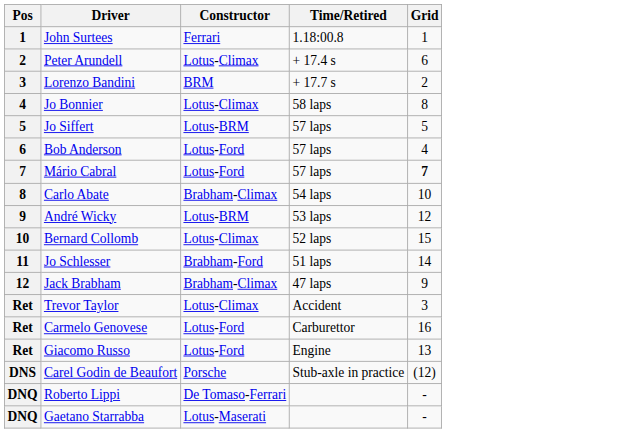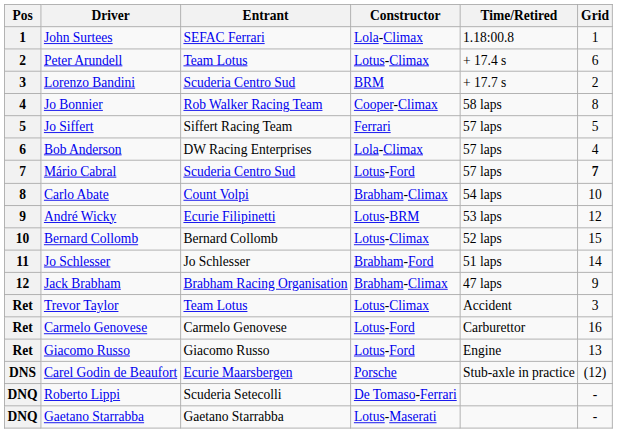 <table class="wikitable" style="font-size: 95%;">
 <tr>
 <th>Pos</th>
 <th>Driver</th>
+<th>Entrant</th>
 <th>Constructor</th>
 <th>Time/Retired</th>
 <th>Grid</th>
 </tr>
 <tr>
 <th>1</th>
 <td> <a href='#'>John Surtees</a></td>
-<td><a href='#'>Ferrari</a></td>
+<td><a href='#'>SEFAC Ferrari</a></td>
+<td><a href='#'>Lola</a>-<a href='#'>Climax</a></td>
 <td>1.18:00.8</td>
 <td style="text-align:center">1</td>
 </tr>
 <tr>
 <th>2</th>
 <td> <a href='#'>Peter Arundell</a></td>
+<td><a href='#'>Team Lotus</a></td>
 <td><a href='#'>Lotus</a>-<a href='#'>Climax</a></td>
 <td>+ 17.4 s</td>
 <td style="text-align:center">6</td>
 </tr>
 <tr>
 <th>3</th>
 <td> <a href='#'>Lorenzo Bandini</a></td>
+<td><a href='#'>Scuderia Centro Sud</a></td>
 <td><a href='#'>BRM</a></td>
 <td>+ 17.7 s</td>
 <td style="text-align:center">2</td>
 </tr>
 <tr>
 <th>4</th>
 <td> <a href='#'>Jo Bonnier</a></td>
-<td><a href='#'>Lotus</a>-<a href='#'>Climax</a></td>
+<td><a href='#'>Rob Walker Racing Team</a></td>
+<td><a href='#'>Cooper</a>-<a href='#'>Climax</a></td>
 <td>58 laps</td>
 <td style="text-align:center">8</td>
 </tr>
 <tr>
 <th>5</th>
 <td> <a href='#'>Jo Siffert</a></td>
-<td><a href='#'>Lotus</a>-<a href='#'>BRM</a></td>
+<td>Siffert Racing Team</td>
+<td><a href='#'>Ferrari</a></td>
 <td>57 laps</td>
 <td style="text-align:center">5</td>
 </tr>
 <tr>
 <th>6</th>
 <td> <a href='#'>Bob Anderson</a></td>
-<td><a href='#'>Lotus</a>-<a href='#'>Ford</a></td>
+<td>DW Racing Enterprises</td>
+<td><a href='#'>Lola</a>-<a href='#'>Climax</a></td>
 <td>57 laps</td>
 <td style="text-align:center">4</td>
 </tr>
 <tr>
 <th>7</th>
 <td> <a href='#'>Mário Cabral</a></td>
+<td><a href='#'>Scuderia Centro Sud</a></td>
 <td><a href='#'>Lotus</a>-<a href='#'>Ford</a></td>
 <td>57 laps</td>
 <td style="text-align:center"><strong>7</strong></td>
 </tr>
 <tr>
 <th>8</th>
 <td> <a href='#'>Carlo Abate</a></td>
+<td><a href='#'>Count Volpi</a></td>
 <td><a href='#'>Brabham</a>-<a href='#'>Climax</a></td>
 <td>54 laps</td>
 <td style="text-align:center">10</td>
 </tr>
 <tr>
 <th>9</th>
 <td> <a href='#'>André Wicky</a></td>
+<td><a href='#'>Ecurie Filipinetti</a></td>
 <td><a href='#'>Lotus</a>-<a href='#'>BRM</a></td>
 <td>53 laps</td>
 <td style="text-align:center">12</td>
 </tr>
 <tr>
 <th>10</th>
 <td> <a href='#'>Bernard Collomb</a></td>
+<td>Bernard Collomb</td>
 <td><a href='#'>Lotus</a>-<a href='#'>Climax</a></td>
 <td>52 laps</td>
 <td style="text-align:center">15</td>
 </tr>
 <tr>
 <th>11</th>
 <td> <a href='#'>Jo Schlesser</a></td>
+<td>Jo Schlesser</td>
 <td><a href='#'>Brabham</a>-<a href='#'>Ford</a></td>
 <td>51 laps</td>
 <td style="text-align:center">14</td>
 </tr>
 <tr>
 <th>12</th>
 <td> <a href='#'>Jack Brabham</a></td>
+<td><a href='#'>Brabham Racing Organisation</a></td>
 <td><a href='#'>Brabham</a>-<a href='#'>Climax</a></td>
 <td>47 laps</td>
 <td style="text-align:center">9</td>
 </tr>
 <tr>
 <th>Ret</th>
 <td> <a href='#'>Trevor Taylor</a></td>
+<td><a href='#'>Team Lotus</a></td>
 <td><a href='#'>Lotus</a>-<a href='#'>Climax</a></td>
 <td>Accident</td>
 <td style="text-align:center">3</td>
 </tr>
 <tr>
 <th>Ret</th>
 <td> <a href='#'>Carmelo Genovese</a></td>
+<td>Carmelo Genovese</td>
 <td><a href='#'>Lotus</a>-<a href='#'>Ford</a></td>
 <td>Carburettor</td>
 <td style="text-align:center">16</td>
 </tr>
 <tr>
 <th>Ret</th>
 <td> <a href='#'>Giacomo Russo</a></td>
+<td>Giacomo Russo</td>
 <td><a href='#'>Lotus</a>-<a href='#'>Ford</a></td>
 <td>Engine</td>
 <td style="text-align:center">13</td>
 </tr>
 <tr>
 <th>DNS</th>
 <td> <a href='#'>Carel Godin de Beaufort</a></td>
+<td><a href='#'>Ecurie Maarsbergen</a></td>
 <td><a href='#'>Porsche</a></td>
 <td>Stub-axle in practice</td>
 <td style="text-align:center">(12)</td>
 </tr>
 <tr>
 <th>DNQ</th>
 <td> <a href='#'>Roberto Lippi</a></td>
+<td>Scuderia Setecolli</td>
 <td><a href='#'>De Tomaso</a>-<a href='#'>Ferrari</a></td>
 <td></td>
 <td style="text-align:center">-</td>
 </tr>
 <tr>
 <th>DNQ</th>
 <td> <a href='#'>Gaetano Starrabba</a></td>
+<td>Gaetano Starrabba</td>
 <td><a href='#'>Lotus</a>-<a href='#'>Maserati</a></td>
 <td></td>
 <td style="text-align:center">-</td>
 </tr>
 </table>
